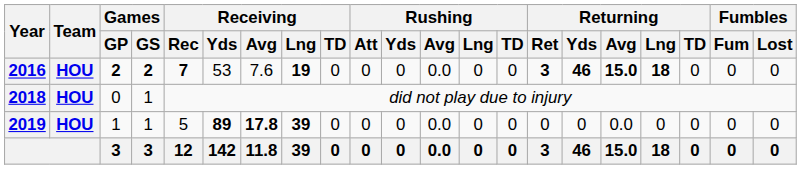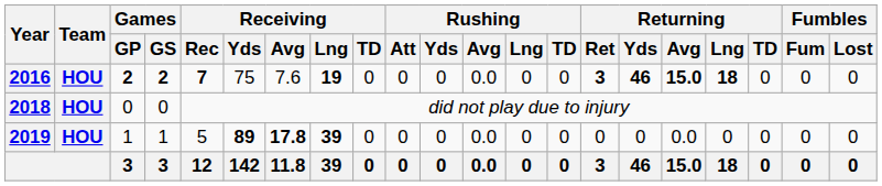 <table class="wikitable" style="text-align:center">
 <tr>
 <th rowspan="2">Year</th>
 <th rowspan="2">Team</th>
 <th colspan="2">Games</th>
 <th colspan="5">Receiving</th>
 <th colspan="5">Rushing</th>
 <th colspan="5">Returning</th>
 <th colspan="2">Fumbles</th>
 </tr>
 <tr>
 <th>GP</th>
 <th>GS</th>
 <th>Rec</th>
 <th>Yds</th>
 <th>Avg</th>
 <th>Lng</th>
 <th>TD</th>
 <th>Att</th>
 <th>Yds</th>
 <th>Avg</th>
 <th>Lng</th>
 <th>TD</th>
 <th>Ret</th>
 <th>Yds</th>
 <th>Avg</th>
 <th>Lng</th>
 <th>TD</th>
 <th>Fum</th>
 <th>Lost</th>
 </tr>
 <tr>
 <th><a href='#'>2016</a></th>
 <th><a href='#'>HOU</a></th>
 <td><strong>2</strong></td>
 <td><strong>2</strong></td>
 <td><strong>7</strong></td>
-<td>53</td>
+<td>75</td>
 <td>7.6</td>
 <td><strong>19</strong></td>
 <td>0</td>
 <td>0</td>
 <td>0</td>
 <td>0.0</td>
 <td>0</td>
 <td>0</td>
 <td><strong>3</strong></td>
 <td><strong>46</strong></td>
 <td><strong>15.0</strong></td>
 <td><strong>18</strong></td>
 <td>0</td>
 <td>0</td>
 <td>0</td>
 </tr>
 <tr>
 <th><a href='#'>2018</a></th>
 <th><a href='#'>HOU</a></th>
 <td>0</td>
-<td>1</td>
+<td>0</td>
 <td colspan="17"><em>did not play due to injury</em></td>
 </tr>
 <tr>
 <th><a href='#'>2019</a></th>
 <th><a href='#'>HOU</a></th>
 <td>1</td>
 <td>1</td>
 <td>5</td>
 <td><strong>89</strong></td>
 <td><strong>17.8</strong></td>
 <td><strong>39</strong></td>
 <td>0</td>
 <td>0</td>
 <td>0</td>
 <td>0.0</td>
 <td>0</td>
 <td>0</td>
 <td>0</td>
 <td>0</td>
 <td>0.0</td>
 <td>0</td>
 <td>0</td>
 <td>0</td>
 <td>0</td>
 </tr>
 <tr>
 <th colspan="2"></th>
 <th>3</th>
 <th>3</th>
 <th>12</th>
 <th>142</th>
 <th>11.8</th>
 <th>39</th>
 <th>0</th>
 <th>0</th>
 <th>0</th>
 <th>0.0</th>
 <th>0</th>
 <th>0</th>
 <th>3</th>
 <th>46</th>
 <th>15.0</th>
 <th>18</th>
 <th>0</th>
 <th>0</th>
 <th>0</th>
 </tr>
 </table>
